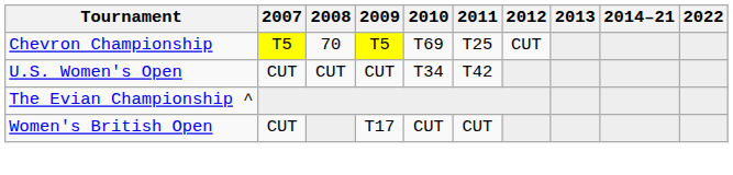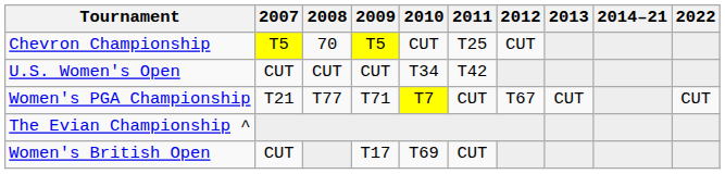 <table class="wikitable" style="font-size:95%;text-align:center;">
 <tr>
 <th>Tournament</th>
 <th>2007</th>
 <th>2008</th>
 <th>2009</th>
 <th>2010</th>
 <th>2011</th>
 <th>2012</th>
 <th>2013</th>
 <th>2014–21</th>
 <th>2022</th>
 </tr>
 <tr>
 <td align=left><a href='#'>Chevron Championship</a></td>
 <td style="background:yellow;">T5</td>
 <td>70</td>
 <td style="background:yellow;">T5</td>
-<td>T69</td>
+<td>CUT</td>
 <td>T25</td>
 <td>CUT</td>
 <td style="background:#eeeeee;"></td>
 <td style="background:#eeeeee;"></td>
 <td style="background:#eeeeee;"></td>
 </tr>
 <tr>
 <td align=left><a href='#'>U.S. Women's Open</a></td>
 <td>CUT</td>
 <td>CUT</td>
 <td>CUT</td>
 <td>T34</td>
 <td>T42</td>
 <td style="background:#eeeeee;"></td>
 <td style="background:#eeeeee;"></td>
 <td style="background:#eeeeee;"></td>
 <td style="background:#eeeeee;"></td>
 </tr>
 <tr>
+<td align=left><a href='#'>Women's PGA Championship</a></td>
+<td>T21</td>
+<td>T77</td>
+<td>T71</td>
+<td style="background:yellow;">T7</td>
+<td>CUT</td>
+<td>T67</td>
+<td>CUT</td>
+<td style="background:#eeeeee;"></td>
+<td>CUT</td>
+</tr>
+<tr>
 <td align=left><a href='#'>The Evian Championship</a> ^</td>
 <td style="background:#eeeeee;" colspan=6></td>
 <td style="background:#eeeeee;"></td>
 <td style="background:#eeeeee;"></td>
 <td style="background:#eeeeee;"></td>
 </tr>
 <tr>
 <td align=left><a href='#'>Women's British Open</a></td>
 <td>CUT</td>
 <td style="background:#eeeeee;"></td>
 <td>T17</td>
-<td>CUT</td>
+<td>T69</td>
 <td>CUT</td>
 <td style="background:#eeeeee;"></td>
 <td style="background:#eeeeee;"></td>
 <td style="background:#eeeeee;"></td>
 <td style="background:#eeeeee;"></td>
 </tr>
 </table>
